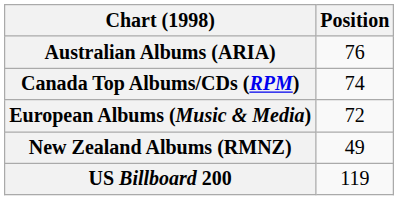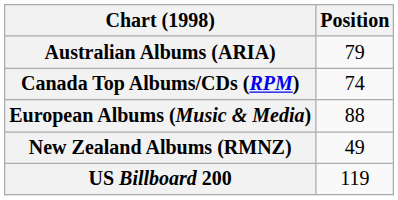 <table class="wikitable sortable plainrowheaders" style="text-align:center">
 <tr>
 <th scope="col">Chart (1998)</th>
 <th scope="col">Position</th>
 </tr>
 <tr>
 <th scope="row">Australian Albums (ARIA)</th>
-<td>76</td>
+<td>79</td>
 </tr>
 <tr>
 <th scope="row">Canada Top Albums/CDs (<em><a href='#'>RPM</a></em>)</th>
 <td>74</td>
 </tr>
 <tr>
 <th scope="row">European Albums (<em>Music & Media</em>)</th>
-<td>72</td>
+<td>88</td>
 </tr>
 <tr>
 <th scope="row">New Zealand Albums (RMNZ)</th>
 <td>49</td>
 </tr>
 <tr>
 <th scope="row">US <em>Billboard</em> 200</th>
 <td>119</td>
 </tr>
 </table>
